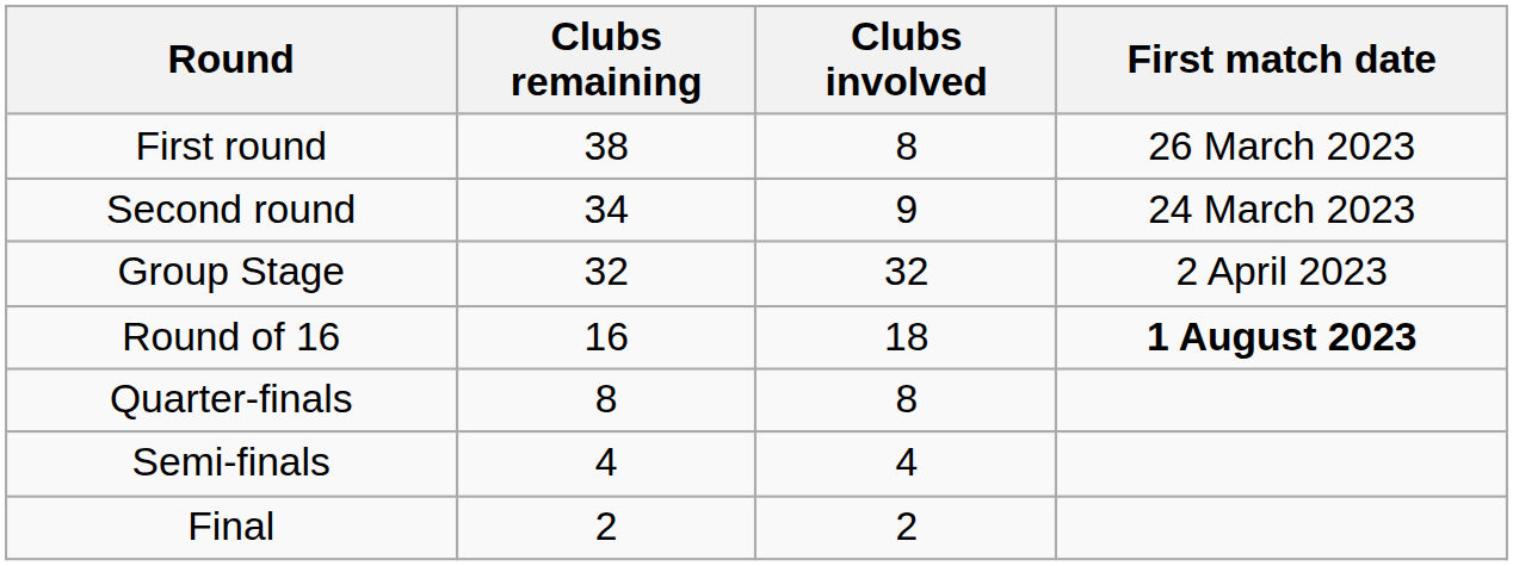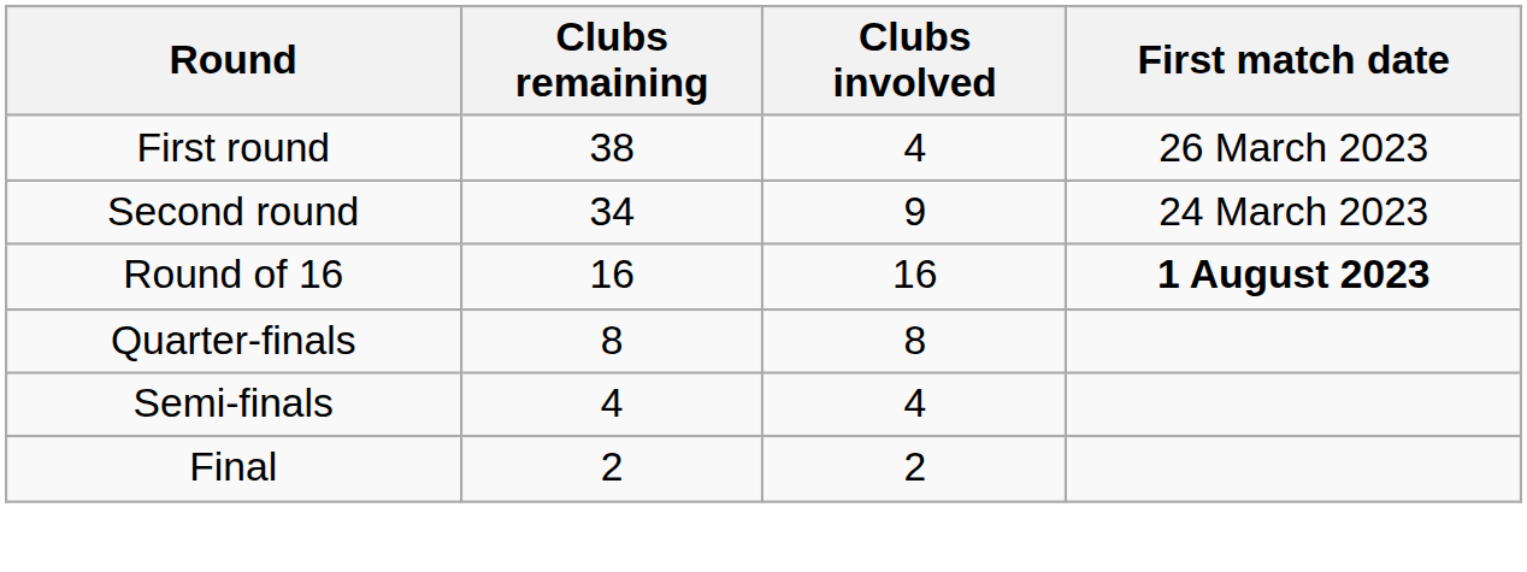 <table class="wikitable" style="text-align: center; font-size: 100%; width: 600px;">
 <tr>
 <th width=30%>Round</th>
 <th width=20%>Clubs remaining</th>
 <th width=20%>Clubs involved</th>
 <th width=30%>First match date</th>
 </tr>
 <tr>
 <td align="center">First round</td>
 <td align=center>38</td>
-<td align=center>8</td>
+<td align=center>4</td>
 <td align=center>26 March 2023</td>
 </tr>
 <tr>
 <td align="center">Second round</td>
 <td align=center>34</td>
 <td align=center>9</td>
 <td align=center>24 March 2023</td>
 </tr>
 <tr>
-<td align="center">Group Stage</td>
-<td align=center>32</td>
-<td align=center>32</td>
-<td align=center>2 April 2023</td>
-</tr>
-<tr>
 <td align="center">Round of 16</td>
 <td align=center>16</td>
-<td align=center>18</td>
+<td align=center>16</td>
 <td align=center><strong>1 August 2023</strong></td>
 </tr>
 <tr>
 <td align="center">Quarter-finals</td>
 <td align=center>8</td>
 <td align=center>8</td>
 <td align=center></td>
 </tr>
 <tr>
 <td align="center">Semi-finals</td>
 <td align=center>4</td>
 <td align=center>4</td>
 <td align=center></td>
 </tr>
 <tr>
 <td align="center">Final</td>
 <td align=center>2</td>
 <td align=center>2</td>
 <td align=center></td>
 </tr>
 </table>
